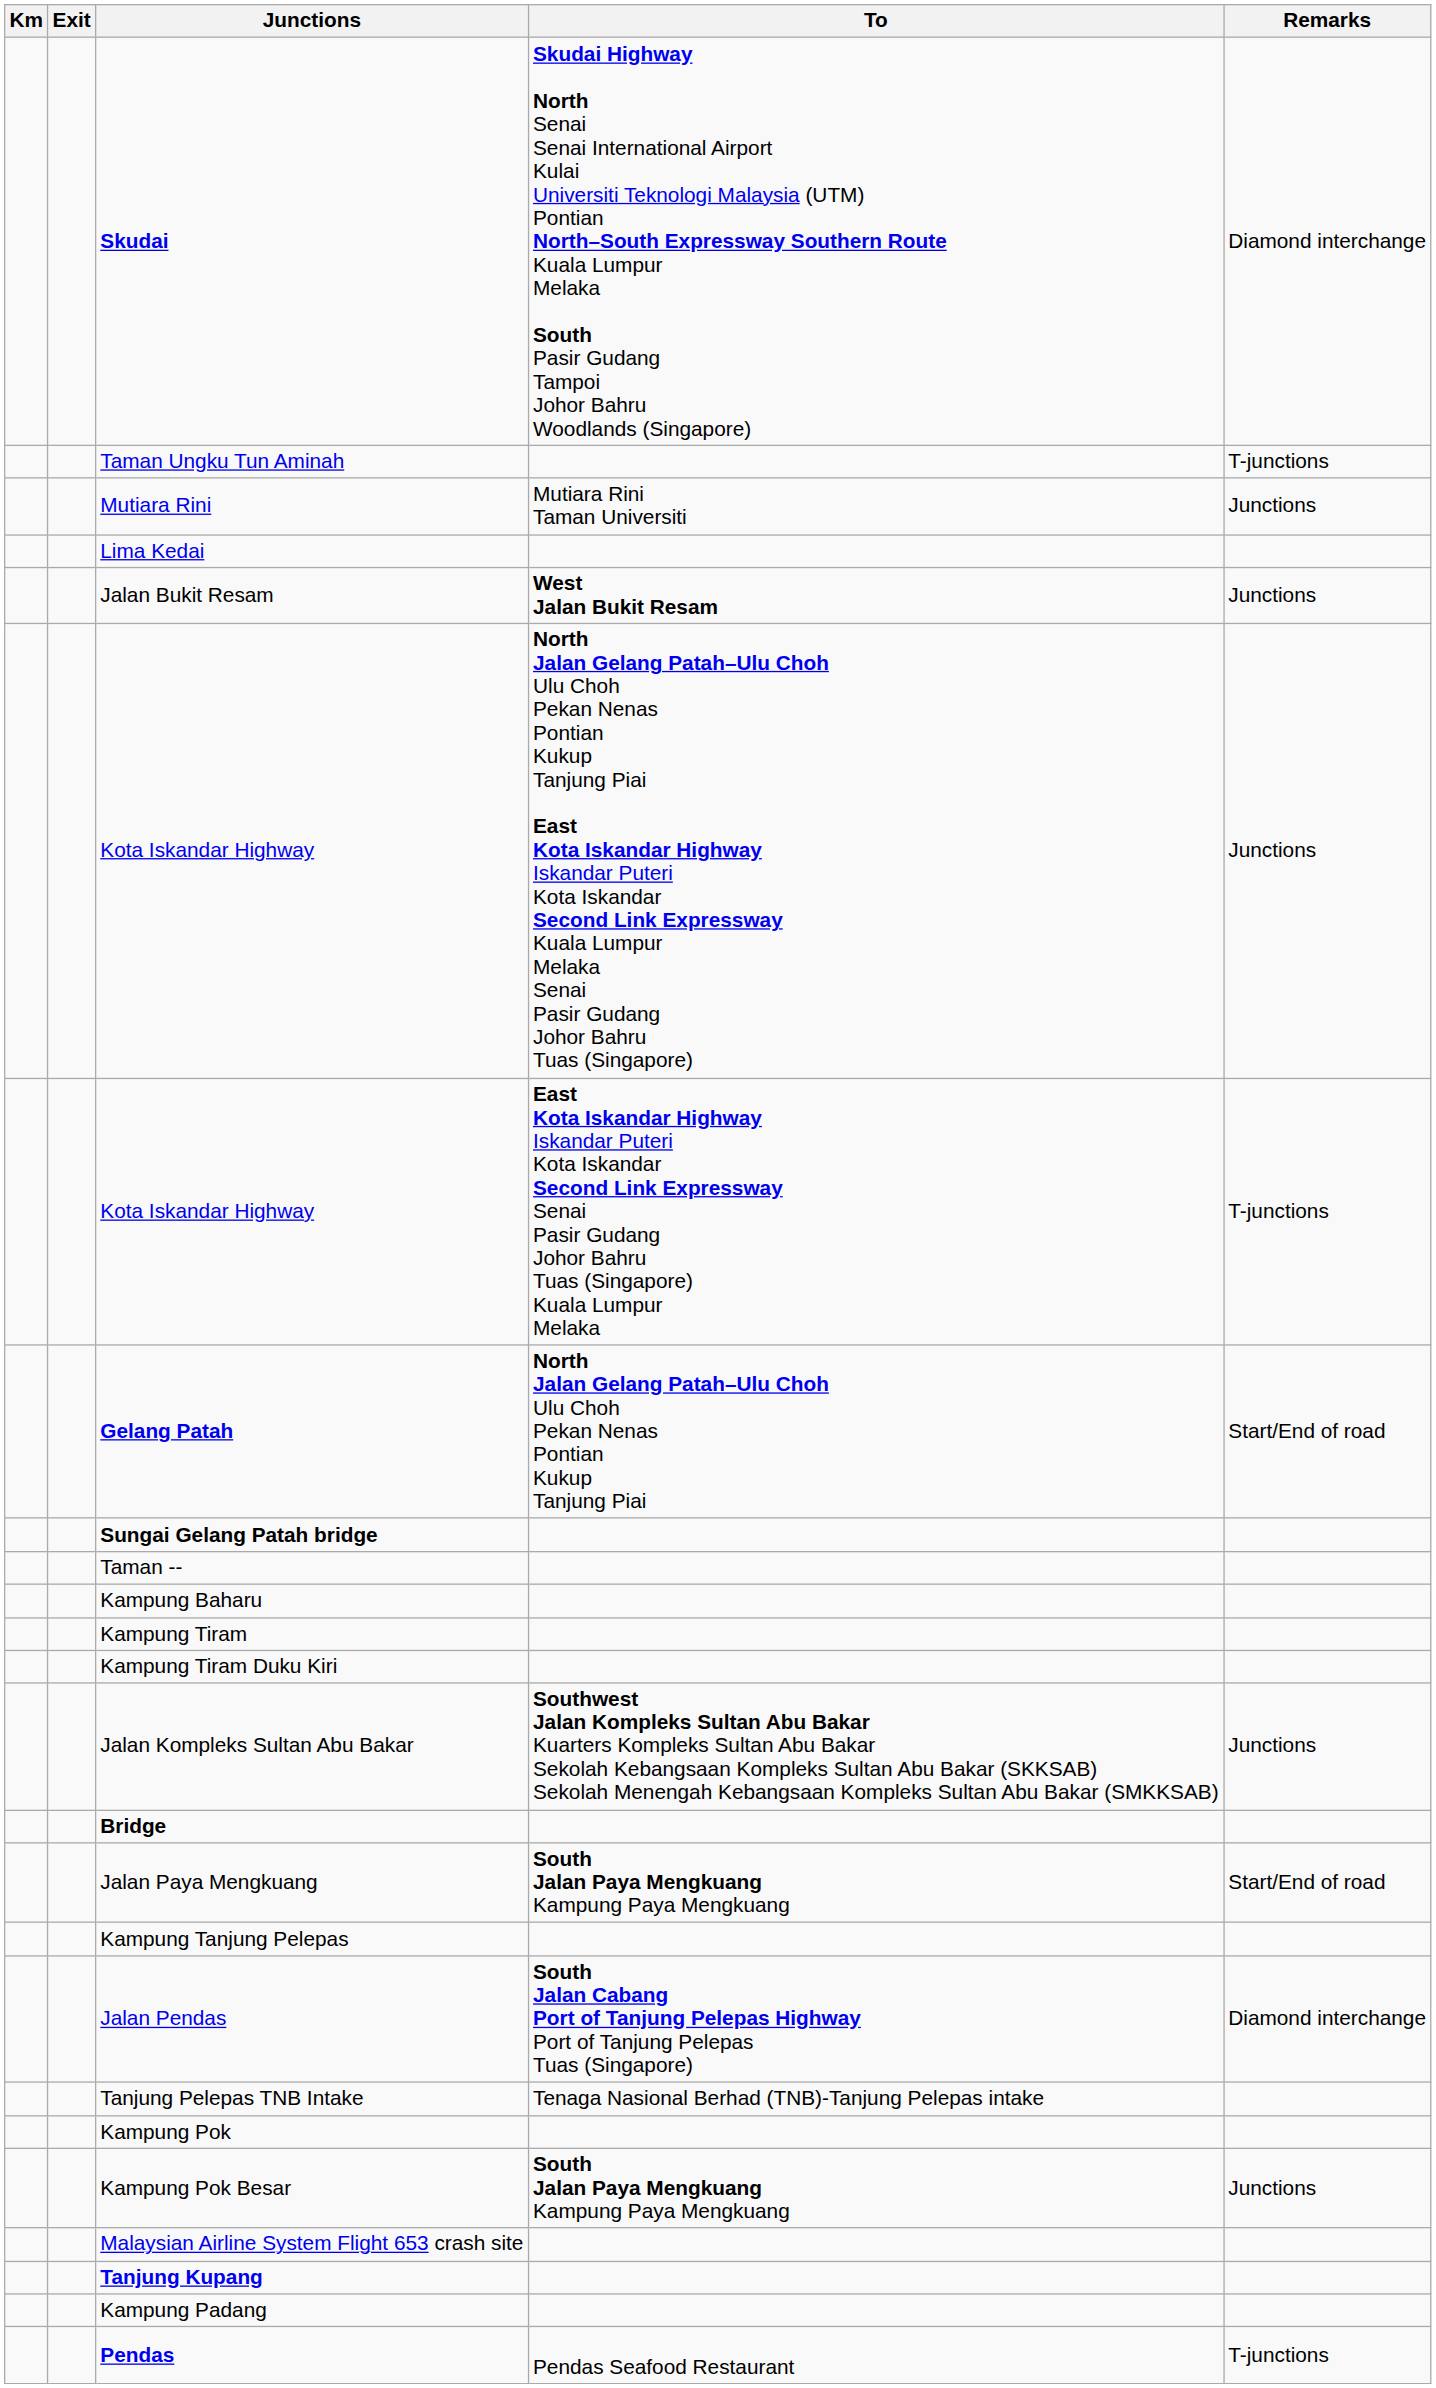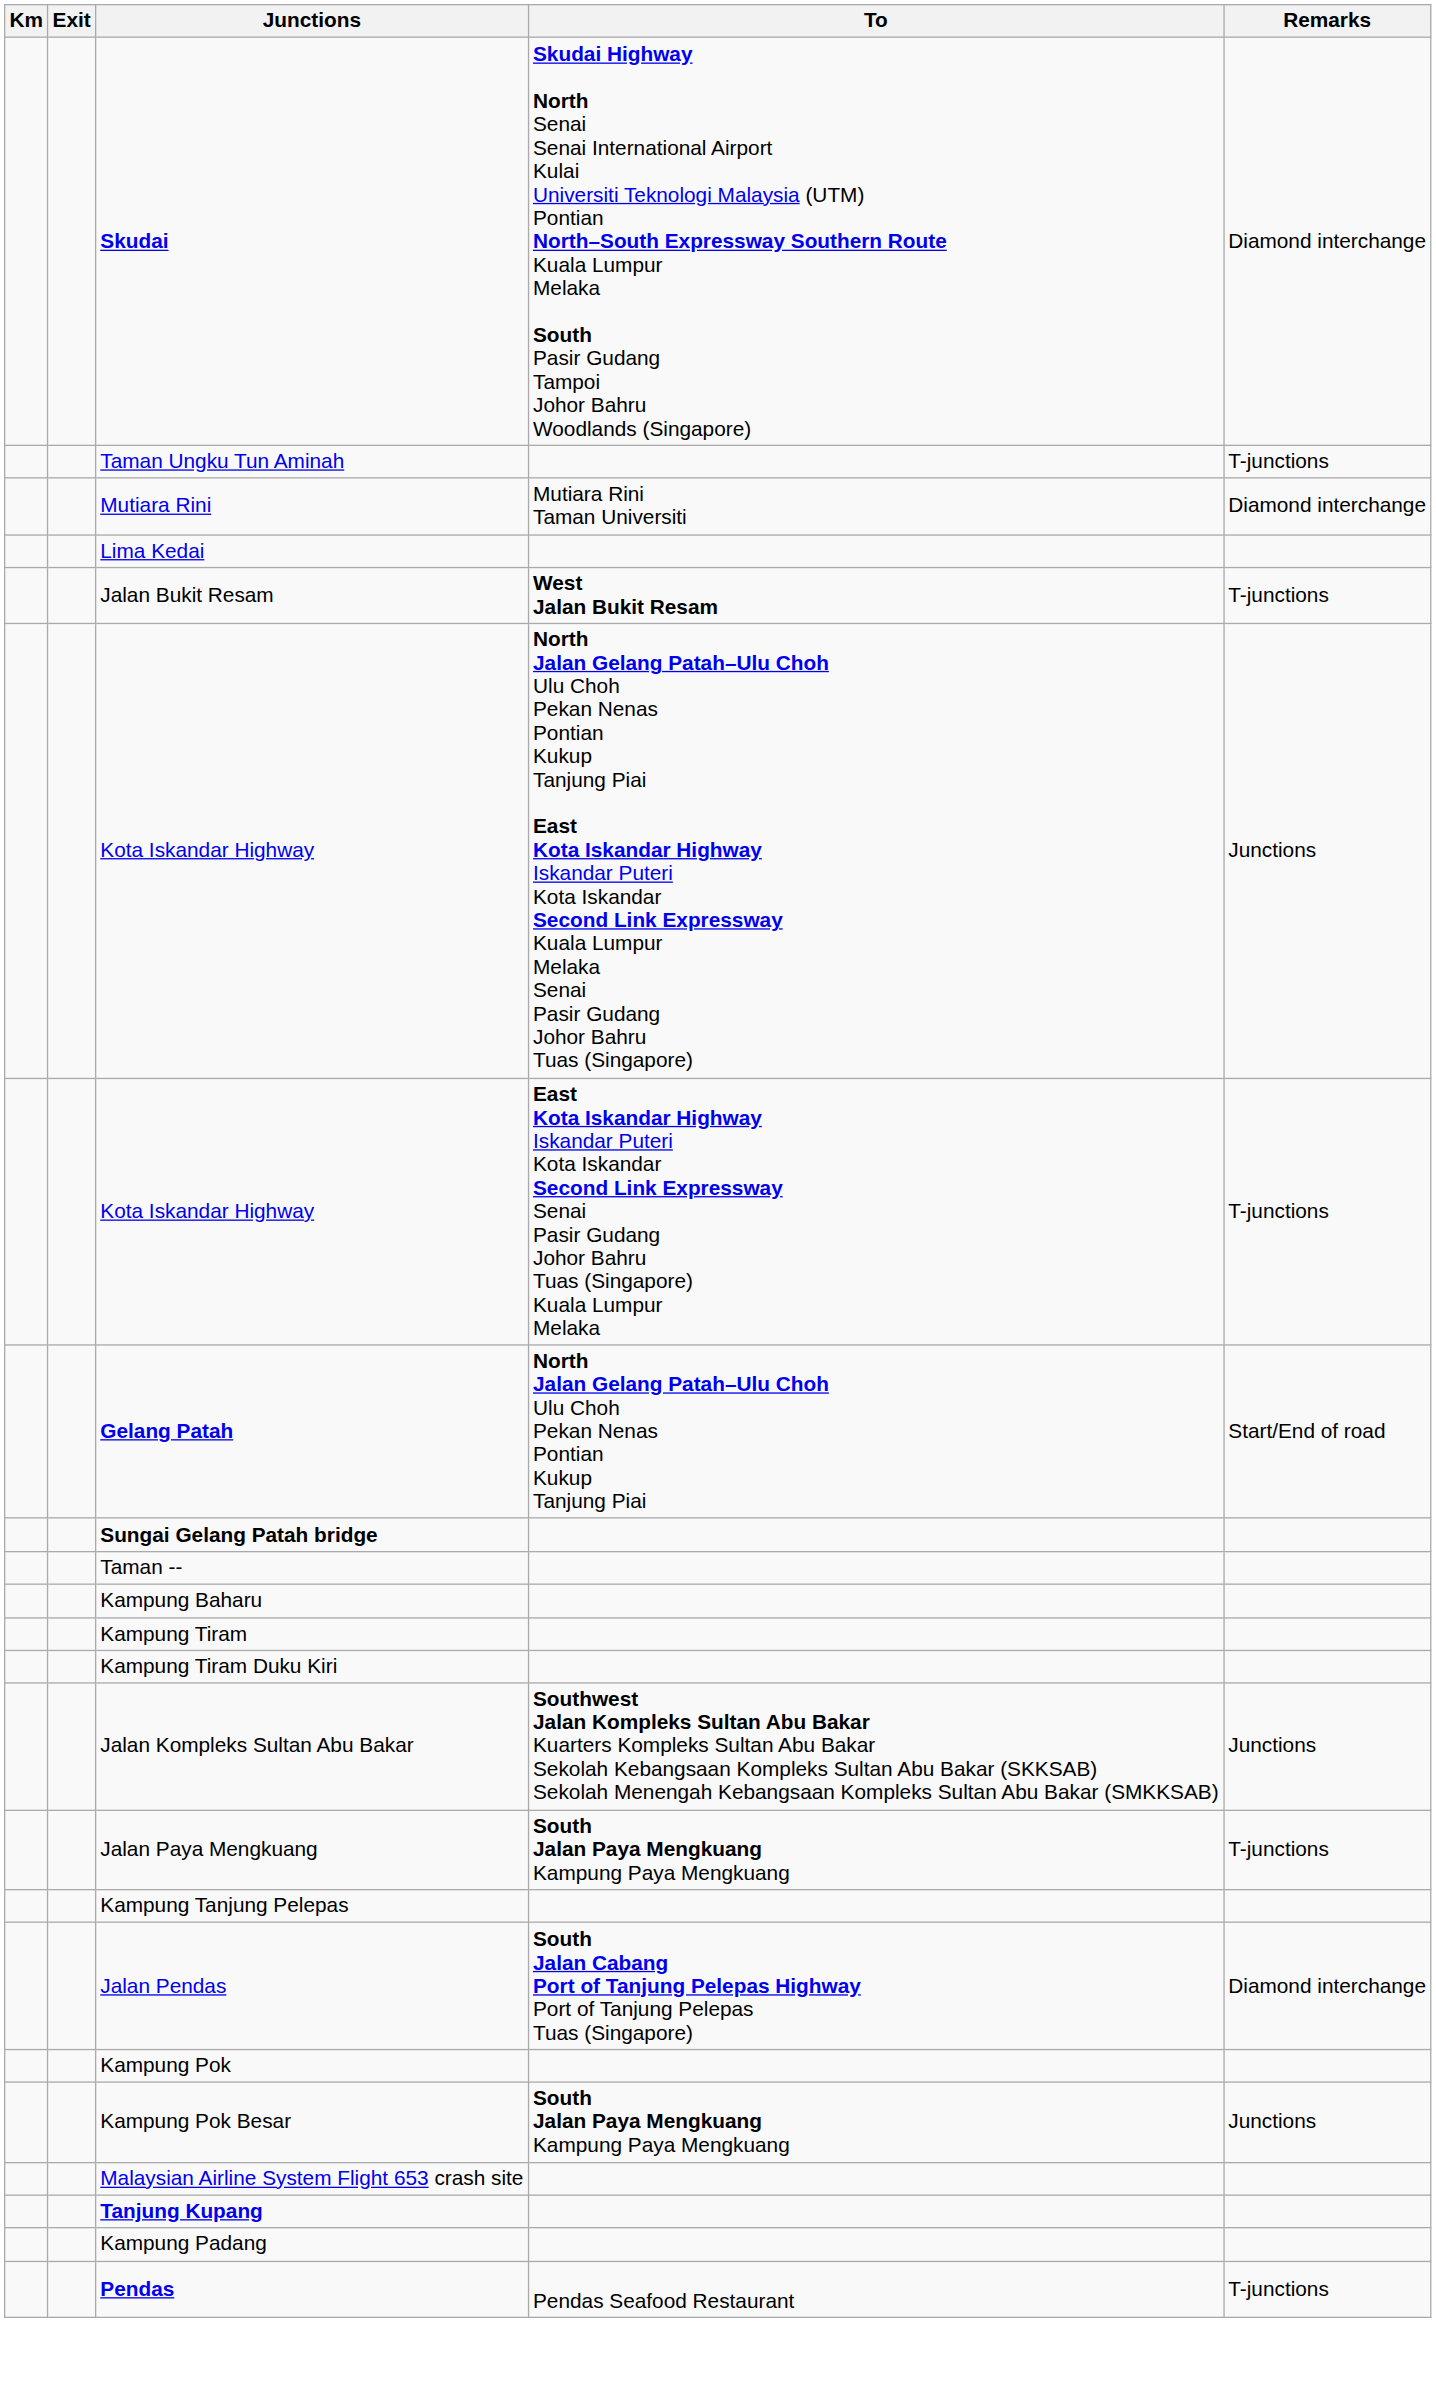 <table class="wikitable">
 <tr>
 <th>Km</th>
 <th>Exit</th>
 <th>Junctions</th>
 <th>To</th>
 <th>Remarks</th>
 </tr>
 <tr>
 <td></td>
 <td></td>
 <td><strong><a href='#'>Skudai</a></strong></td>
 <td> <strong><a href='#'>Skudai Highway</a></strong><br><br><strong>North</strong><br> Senai<br> Senai International Airport <br> Kulai<br> <a href='#'>Universiti Teknologi Malaysia</a> (UTM)<br> Pontian<br>  <strong><a href='#'>North–South Expressway Southern Route</a></strong><br>Kuala Lumpur<br>Melaka<br><br><strong>South</strong><br> Pasir Gudang<br> Tampoi<br> Johor Bahru<br> Woodlands (Singapore)</td>
 <td>Diamond interchange</td>
 </tr>
 <tr>
 <td></td>
 <td></td>
 <td><a href='#'>Taman Ungku Tun Aminah</a></td>
 <td></td>
 <td>T-junctions</td>
 </tr>
 <tr>
 <td></td>
 <td></td>
 <td><a href='#'>Mutiara Rini</a></td>
 <td>Mutiara Rini<br>Taman Universiti</td>
-<td>Junctions</td>
+<td>Diamond interchange</td>
 </tr>
 <tr>
 <td></td>
 <td></td>
 <td><a href='#'>Lima Kedai</a></td>
 <td></td>
 <td></td>
 </tr>
 <tr>
 <td></td>
 <td></td>
 <td>Jalan Bukit Resam</td>
 <td><strong>West</strong><br><strong>Jalan Bukit Resam</strong></td>
-<td>Junctions</td>
+<td>T-junctions</td>
 </tr>
 <tr>
 <td></td>
 <td></td>
 <td><a href='#'>Kota Iskandar Highway</a></td>
 <td><strong>North</strong><br> <strong><a href='#'>Jalan Gelang Patah–Ulu Choh</a></strong><br> Ulu Choh<br> Pekan Nenas<br> Pontian<br> Kukup<br> Tanjung Piai<br><br><strong>East</strong><br><strong><a href='#'>Kota Iskandar Highway</a></strong><br><a href='#'>Iskandar Puteri</a><br>Kota Iskandar<br> <strong><a href='#'>Second Link Expressway</a></strong><br>Kuala Lumpur<br>Melaka<br>Senai<br>Pasir Gudang<br>Johor Bahru<br>Tuas (Singapore)</td>
 <td>Junctions</td>
 </tr>
 <tr>
 <td></td>
 <td></td>
 <td><a href='#'>Kota Iskandar Highway</a></td>
 <td><strong>East</strong><br><strong><a href='#'>Kota Iskandar Highway</a></strong><br><a href='#'>Iskandar Puteri</a><br>Kota Iskandar<br> <strong><a href='#'>Second Link Expressway</a></strong><br>Senai<br>Pasir Gudang<br>Johor Bahru<br>Tuas (Singapore)<br>Kuala Lumpur<br>Melaka</td>
 <td>T-junctions</td>
 </tr>
 <tr>
 <td></td>
 <td></td>
 <td><strong><a href='#'>Gelang Patah</a></strong></td>
 <td><strong>North</strong><br> <strong><a href='#'>Jalan Gelang Patah–Ulu Choh</a></strong><br> Ulu Choh<br> Pekan Nenas<br> Pontian<br> Kukup<br> Tanjung Piai</td>
 <td>Start/End of road</td>
 </tr>
 <tr>
 <td></td>
 <td></td>
 <td><strong>Sungai Gelang Patah bridge</strong></td>
 <td></td>
 <td></td>
 </tr>
 <tr>
 <td></td>
 <td></td>
 <td>Taman --</td>
 <td></td>
 <td></td>
 </tr>
 <tr>
 <td></td>
 <td></td>
 <td>Kampung Baharu</td>
 <td></td>
 <td></td>
 </tr>
 <tr>
 <td></td>
 <td></td>
 <td>Kampung Tiram</td>
 <td></td>
 <td></td>
 </tr>
 <tr>
 <td></td>
 <td></td>
 <td>Kampung Tiram Duku Kiri</td>
 <td></td>
 <td></td>
 </tr>
 <tr>
 <td></td>
 <td></td>
 <td>Jalan Kompleks Sultan Abu Bakar</td>
 <td><strong>Southwest</strong><br><strong>Jalan Kompleks Sultan Abu Bakar</strong><br>Kuarters Kompleks Sultan Abu Bakar<br>Sekolah Kebangsaan Kompleks Sultan Abu Bakar (SKKSAB)<br>Sekolah Menengah Kebangsaan Kompleks Sultan Abu Bakar (SMKKSAB)</td>
 <td>Junctions</td>
 </tr>
 <tr>
 <td></td>
 <td></td>
-<td><strong>Bridge</strong></td>
-<td></td>
-<td></td>
-</tr>
-<tr>
-<td></td>
-<td></td>
 <td>Jalan Paya Mengkuang</td>
 <td><strong>South</strong><br><strong>Jalan Paya Mengkuang</strong><br>Kampung Paya Mengkuang</td>
-<td>Start/End of road</td>
+<td>T-junctions</td>
 </tr>
 <tr>
 <td></td>
 <td></td>
 <td>Kampung Tanjung Pelepas</td>
 <td></td>
 <td></td>
 </tr>
 <tr>
 <td></td>
 <td></td>
 <td><a href='#'>Jalan Pendas</a></td>
 <td><strong>South</strong><br> <strong><a href='#'>Jalan Cabang</a></strong><br> <strong><a href='#'>Port of Tanjung Pelepas Highway</a></strong><br> Port of Tanjung Pelepas <br> Tuas (Singapore)</td>
 <td>Diamond interchange</td>
-</tr>
-<tr>
-<td></td>
-<td></td>
-<td>Tanjung Pelepas TNB Intake</td>
-<td>Tenaga Nasional Berhad (TNB)-Tanjung Pelepas intake</td>
-<td></td>
 </tr>
 <tr>
 <td></td>
 <td></td>
 <td>Kampung Pok</td>
 <td></td>
 <td></td>
 </tr>
 <tr>
 <td></td>
 <td></td>
 <td>Kampung Pok Besar</td>
 <td><strong>South</strong><br><strong>Jalan Paya Mengkuang</strong><br>Kampung Paya Mengkuang</td>
 <td>Junctions</td>
 </tr>
 <tr>
 <td></td>
 <td></td>
 <td><a href='#'>Malaysian Airline System Flight 653</a> crash site</td>
 <td></td>
 <td></td>
 </tr>
 <tr>
 <td></td>
 <td></td>
 <td><strong><a href='#'>Tanjung Kupang</a></strong></td>
 <td></td>
 <td></td>
 </tr>
 <tr>
 <td></td>
 <td></td>
 <td>Kampung Padang</td>
 <td></td>
 <td></td>
 </tr>
 <tr>
 <td></td>
 <td></td>
 <td><strong><a href='#'>Pendas</a></strong></td>
 <td><br>Pendas Seafood Restaurant</td>
 <td>T-junctions</td>
 </tr>
 </table>
